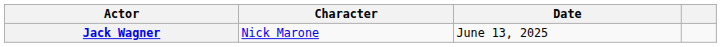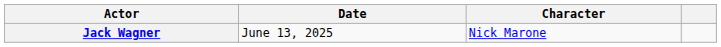 <table class="wikitable plainrowheaders unsortable" style="width:50%;">
 <tr>
 <th scope="col" style="width:35em;">Actor</th>
+<th scope="col" style="width:35em;">Date</th>
 <th scope="col" style="width:30em;">Character</th>
-<th scope="col" style="width:35em;">Date</th>
 <th scope="col" style="width:5em;"></th>
 </tr>
 <tr>
 <th scope="row"><a href='#'>Jack Wagner</a></th>
+<td>June 13, 2025</td>
 <td><a href='#'>Nick Marone</a></td>
-<td>June 13, 2025</td>
 <td style="text-align:center;"></td>
 </tr>
 </table>
